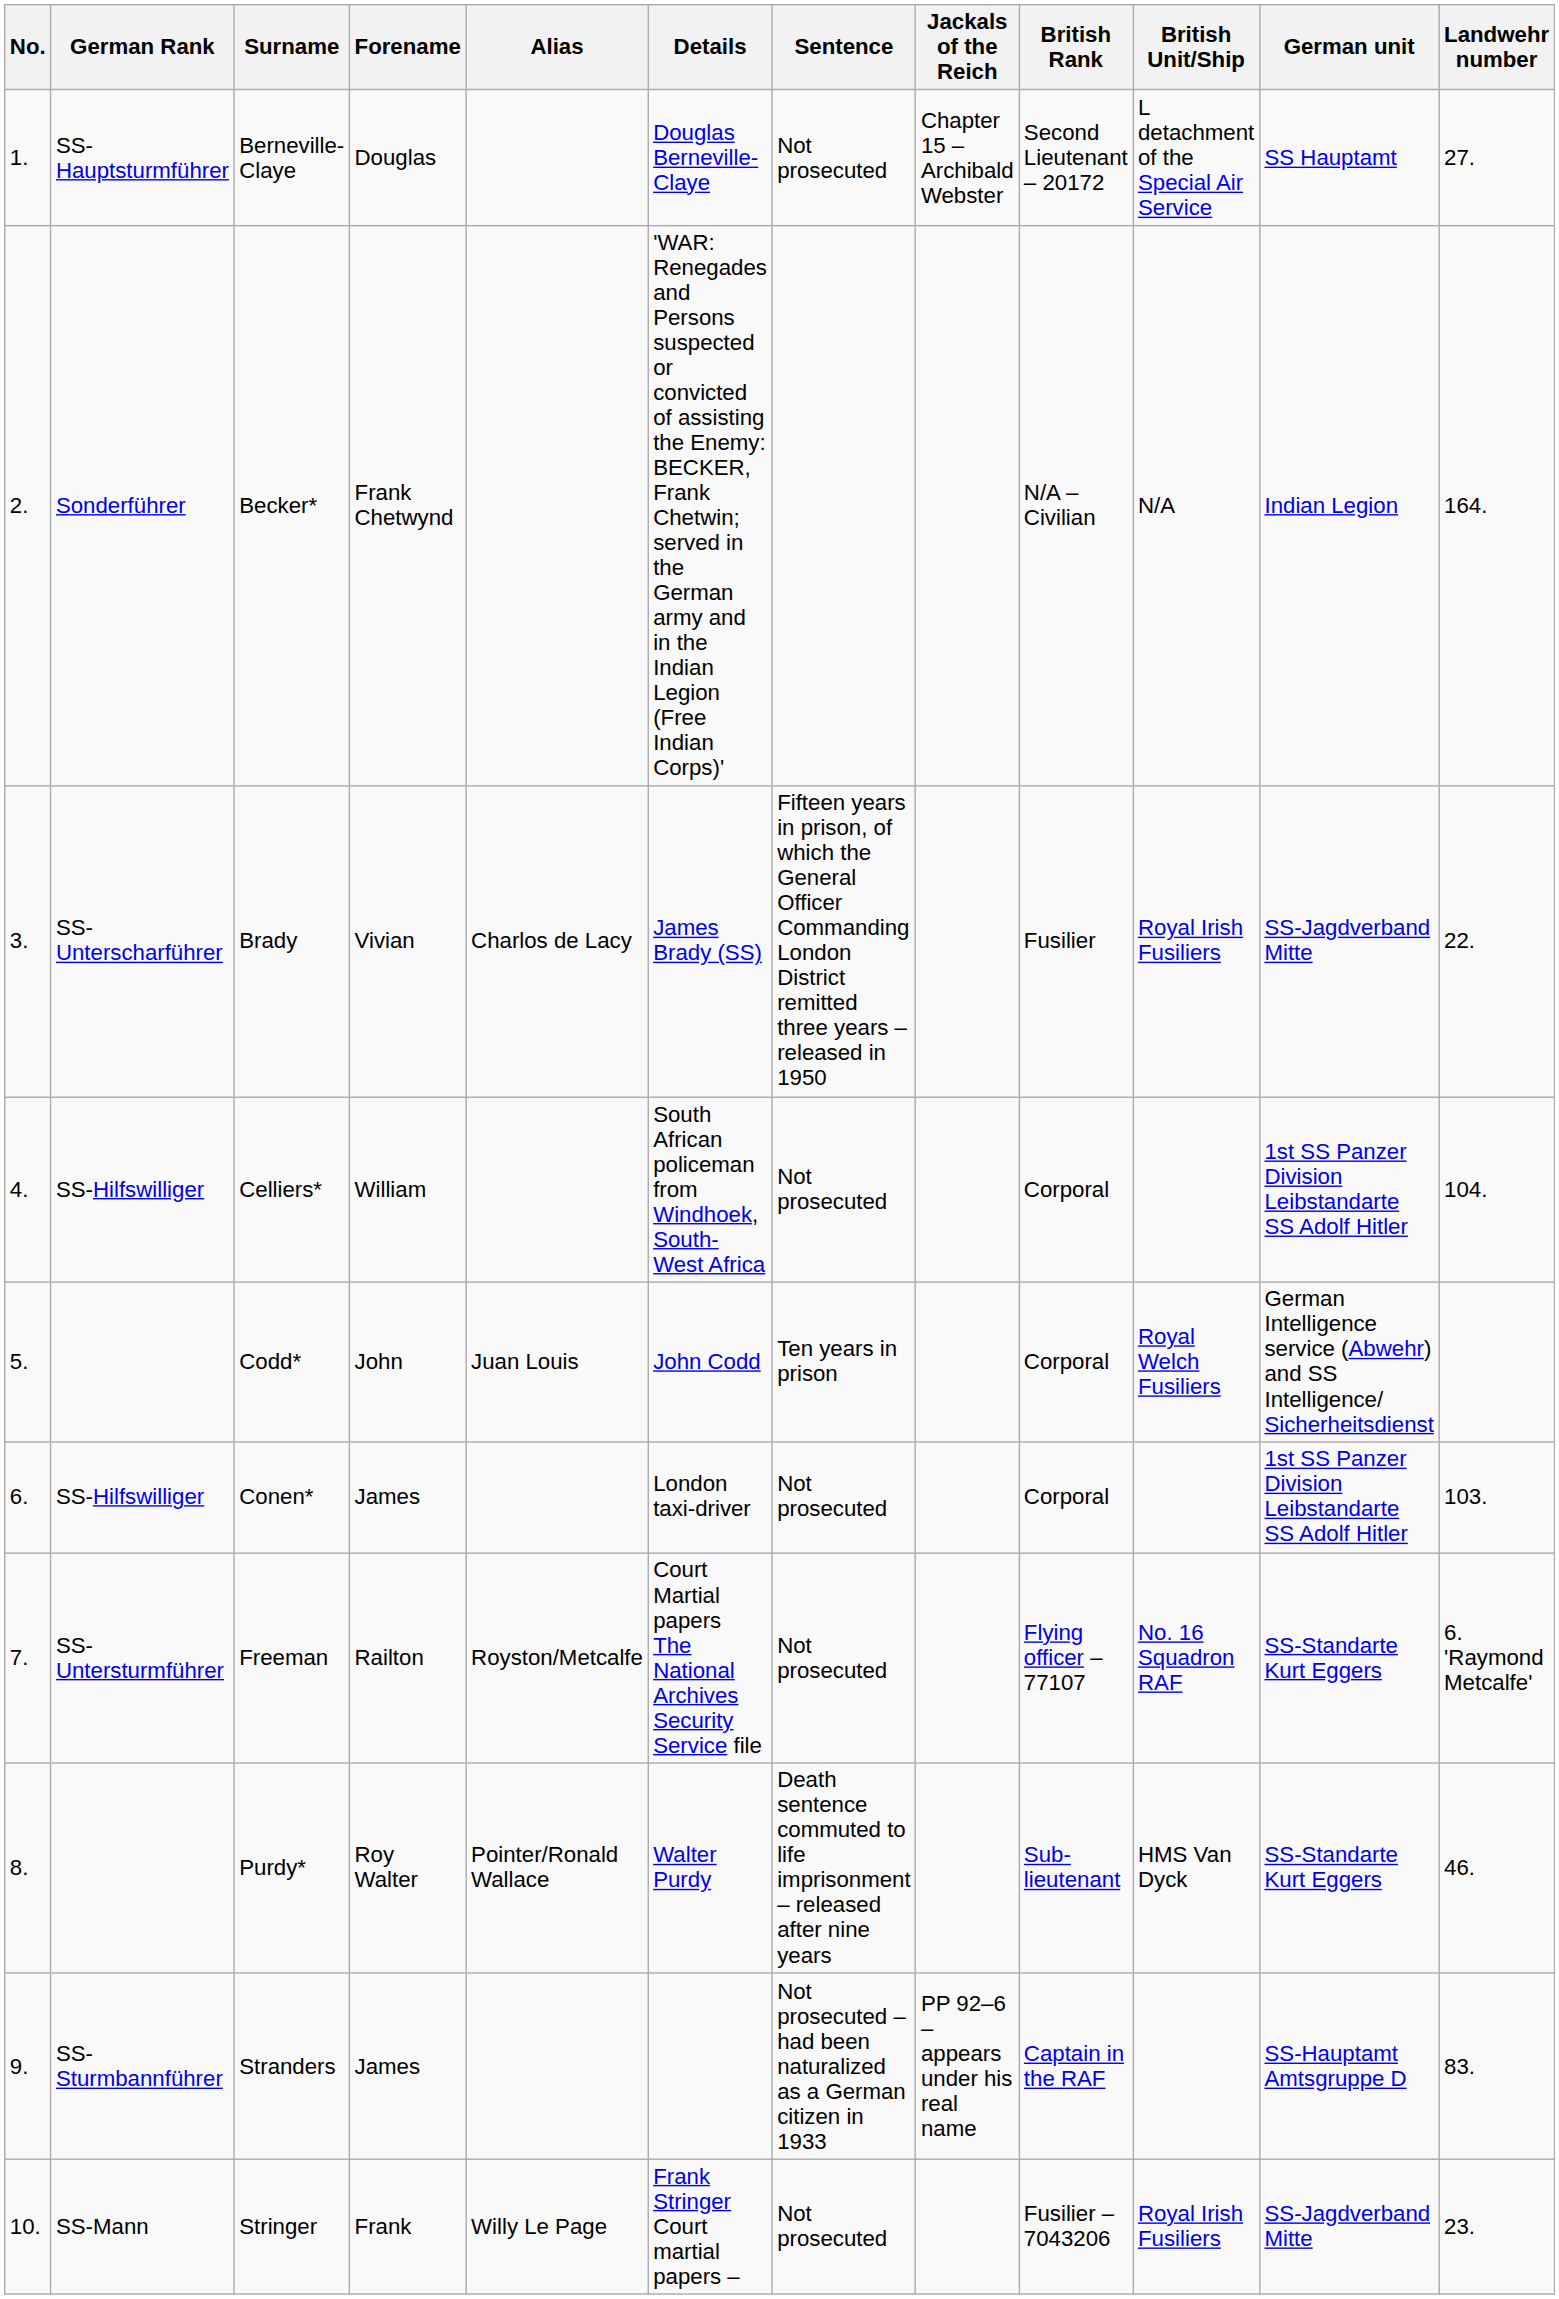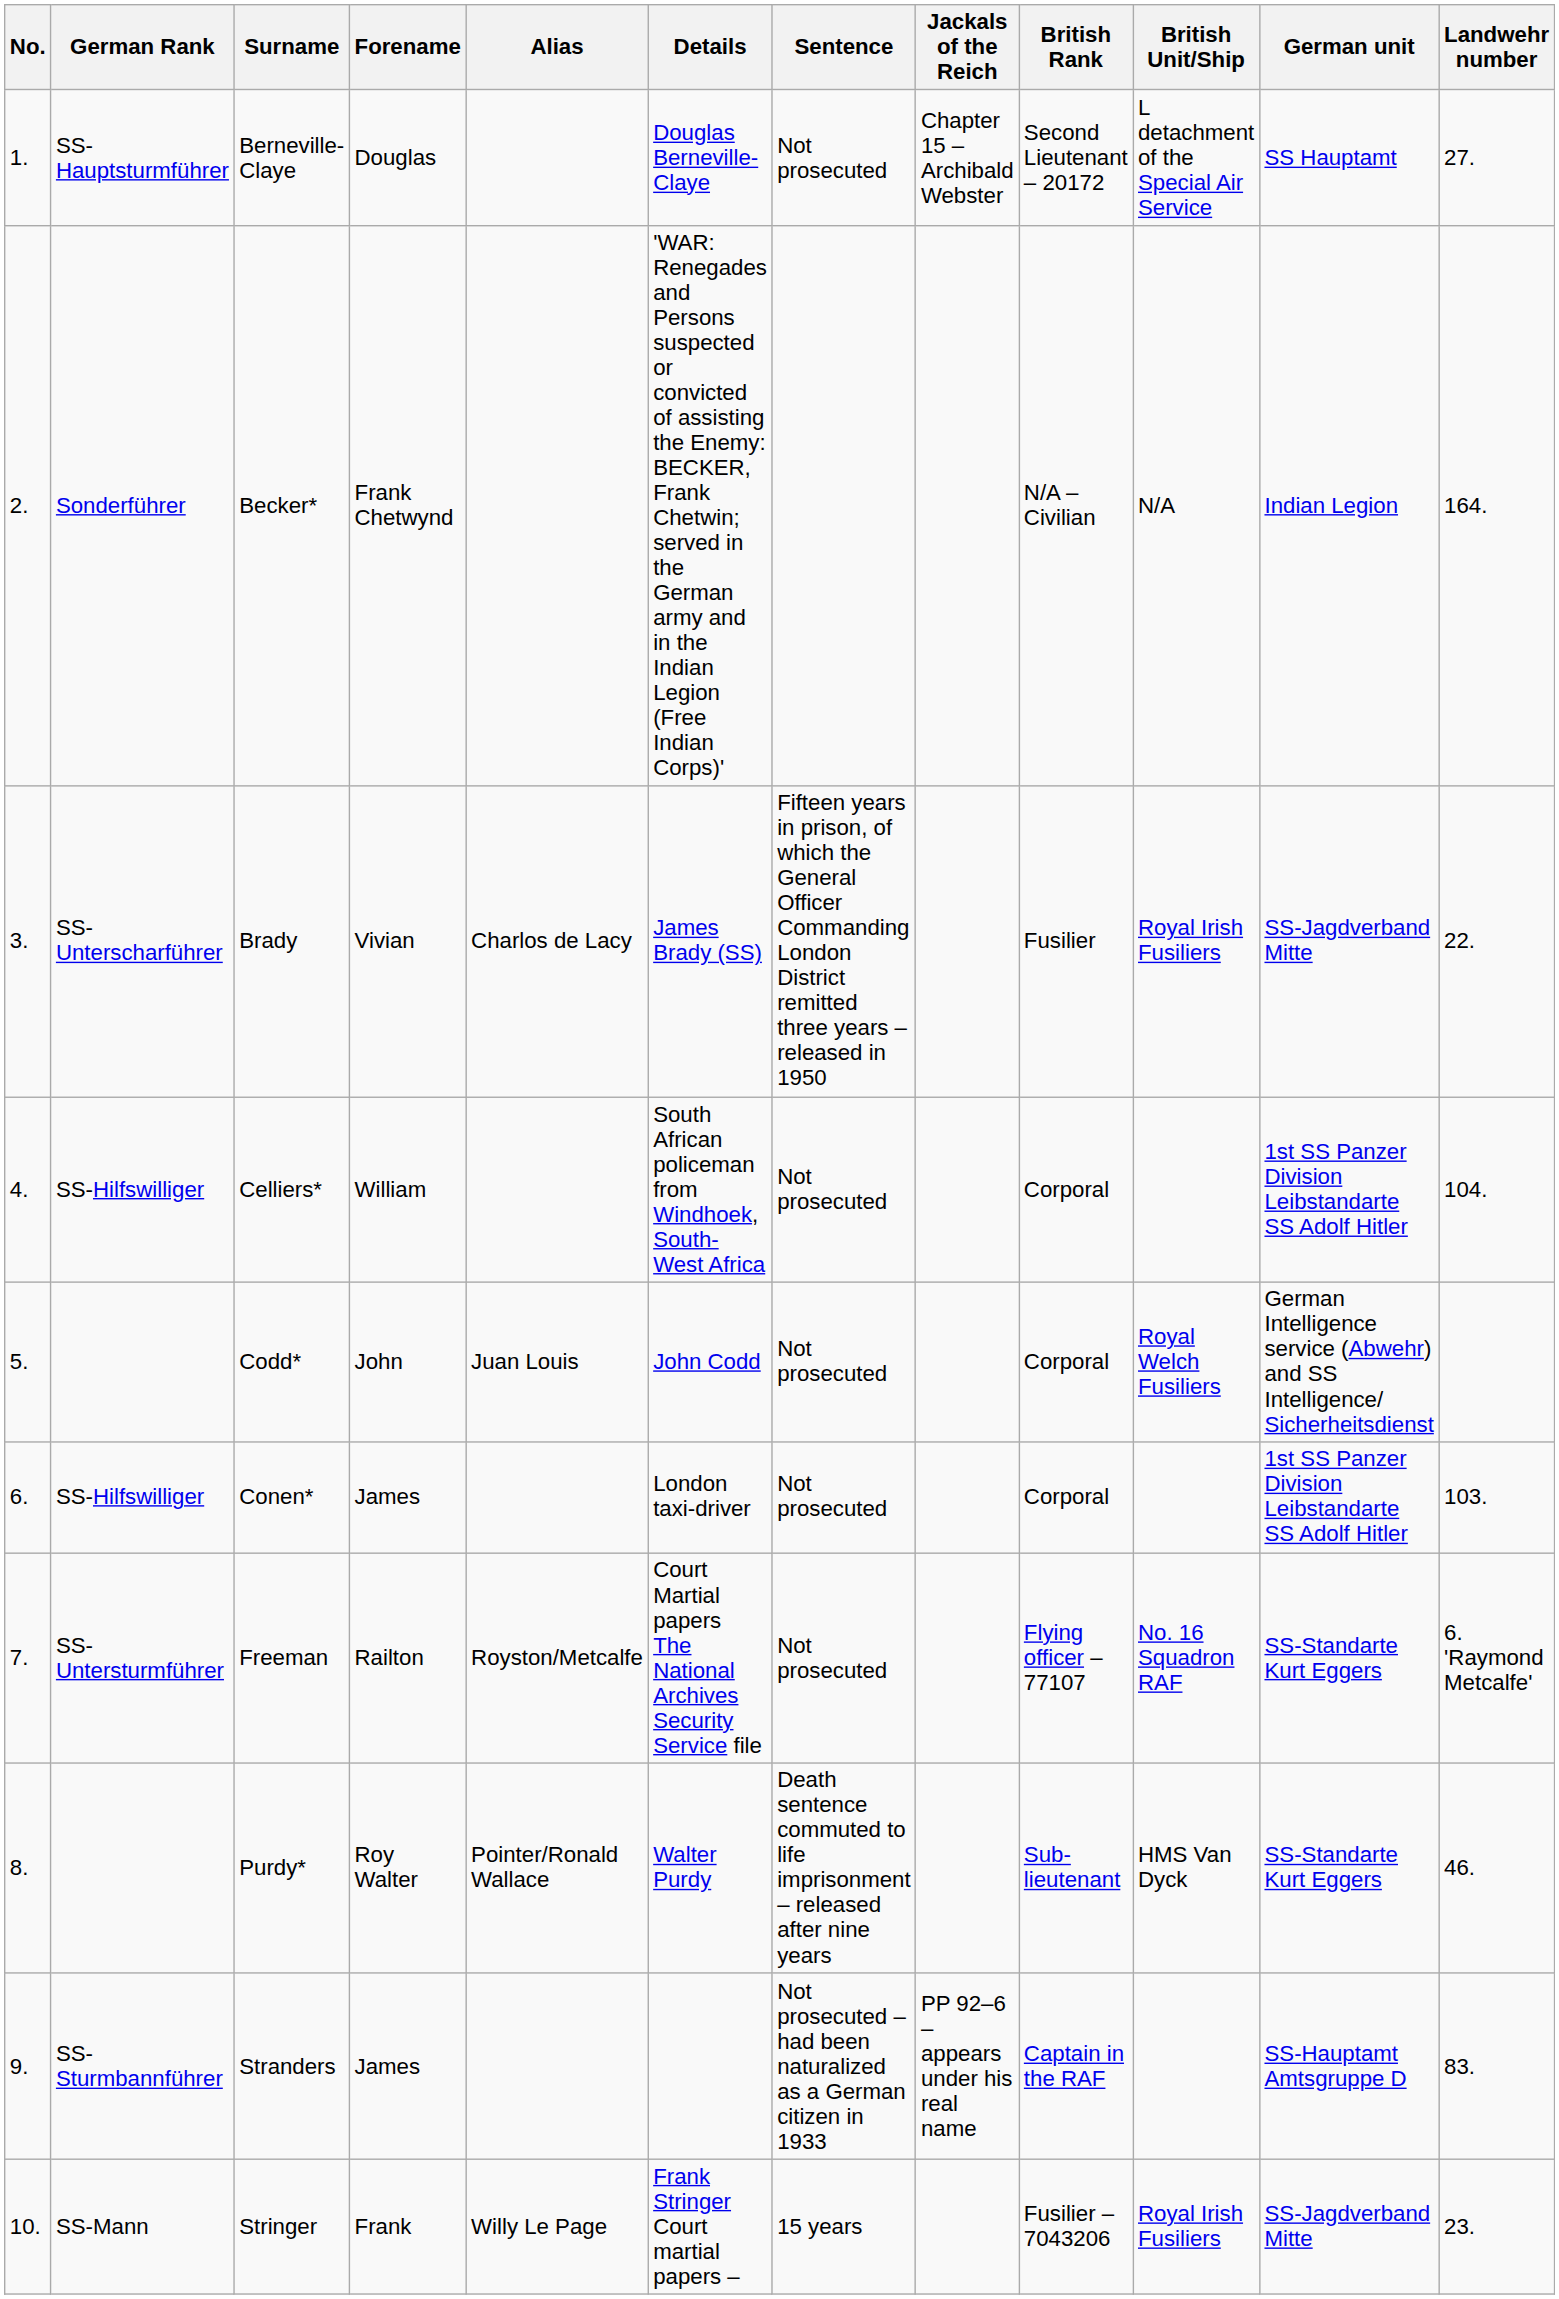 <table class="wikitable sortable">
 <tr>
 <th>No.</th>
 <th>German Rank</th>
 <th>Surname</th>
 <th>Forename</th>
 <th>Alias</th>
 <th>Details</th>
 <th>Sentence</th>
 <th>Jackals of the Reich</th>
 <th>British Rank</th>
 <th>British Unit/Ship</th>
 <th>German unit</th>
 <th>Landwehr number</th>
 </tr>
 <tr>
 <td>1.</td>
 <td>SS-<a href='#'>Hauptsturmführer</a></td>
 <td>Berneville-Claye</td>
 <td>Douglas</td>
 <td></td>
 <td><a href='#'>Douglas Berneville-Claye</a></td>
 <td>Not prosecuted</td>
 <td>Chapter 15 – Archibald Webster</td>
 <td>Second Lieutenant – 20172</td>
 <td>L detachment of the <a href='#'>Special Air Service</a></td>
 <td><a href='#'>SS Hauptamt</a></td>
 <td>27.</td>
 </tr>
 <tr>
 <td>2.</td>
 <td><a href='#'>Sonderführer</a></td>
 <td>Becker*</td>
 <td>Frank Chetwynd</td>
 <td></td>
 <td>'WAR: Renegades and Persons suspected or convicted of assisting the Enemy: BECKER, Frank Chetwin; served in the German army and in the Indian Legion (Free Indian Corps)' </td>
 <td></td>
 <td></td>
 <td>N/A – Civilian</td>
 <td>N/A</td>
 <td><a href='#'>Indian Legion</a></td>
 <td>164.</td>
 </tr>
 <tr>
 <td>3.</td>
 <td>SS-<a href='#'>Unterscharführer</a></td>
 <td>Brady</td>
 <td>Vivian</td>
 <td>Charlos de Lacy</td>
 <td><a href='#'>James Brady (SS)</a></td>
 <td>Fifteen years in prison, of which the General Officer Commanding London District remitted three years – released in 1950</td>
 <td></td>
 <td>Fusilier</td>
 <td><a href='#'>Royal Irish Fusiliers</a></td>
 <td><a href='#'>SS-Jagdverband Mitte</a></td>
 <td>22.</td>
 </tr>
 <tr>
 <td>4.</td>
 <td>SS-<a href='#'>Hilfswilliger</a></td>
 <td>Celliers*</td>
 <td>William</td>
 <td></td>
 <td>South African policeman from <a href='#'>Windhoek</a>, <a href='#'>South-West Africa</a></td>
 <td>Not prosecuted</td>
 <td></td>
 <td>Corporal</td>
 <td></td>
 <td><a href='#'>1st SS Panzer Division Leibstandarte SS Adolf Hitler</a></td>
 <td>104.</td>
 </tr>
 <tr>
 <td>5.</td>
 <td></td>
 <td>Codd*</td>
 <td>John</td>
 <td>Juan Louis</td>
 <td><a href='#'>John Codd</a></td>
-<td>Ten years in prison</td>
+<td>Not prosecuted</td>
 <td></td>
 <td>Corporal</td>
 <td><a href='#'>Royal Welch Fusiliers</a></td>
 <td>German Intelligence service (<a href='#'>Abwehr</a>) and SS Intelligence/ <a href='#'>Sicherheitsdienst</a></td>
 <td></td>
 </tr>
 <tr>
 <td>6.</td>
 <td>SS-<a href='#'>Hilfswilliger</a></td>
 <td>Conen*</td>
 <td>James</td>
 <td></td>
 <td>London taxi-driver</td>
 <td>Not prosecuted</td>
 <td></td>
 <td>Corporal</td>
 <td></td>
 <td><a href='#'>1st SS Panzer Division Leibstandarte SS Adolf Hitler</a></td>
 <td>103.</td>
 </tr>
 <tr>
 <td>7.</td>
 <td>SS-<a href='#'>Untersturmführer</a></td>
 <td>Freeman</td>
 <td>Railton</td>
 <td>Royston/Metcalfe</td>
 <td>Court Martial papers  <br> <a href='#'>The National Archives</a> <a href='#'>Security Service</a> file </td>
 <td>Not prosecuted</td>
 <td></td>
 <td><a href='#'>Flying officer</a> – 77107</td>
 <td><a href='#'>No. 16 Squadron RAF</a></td>
 <td><a href='#'>SS-Standarte Kurt Eggers</a></td>
 <td>6. 'Raymond Metcalfe'</td>
 </tr>
 <tr>
 <td>8.</td>
 <td></td>
 <td>Purdy*</td>
 <td>Roy Walter</td>
 <td>Pointer/Ronald Wallace</td>
 <td><a href='#'>Walter Purdy</a></td>
 <td>Death sentence commuted to life imprisonment – released after nine years</td>
 <td></td>
 <td><a href='#'>Sub-lieutenant</a></td>
 <td>HMS Van Dyck</td>
 <td><a href='#'>SS-Standarte Kurt Eggers</a></td>
 <td>46.</td>
 </tr>
 <tr>
 <td>9.</td>
 <td>SS-<a href='#'>Sturmbannführer</a></td>
 <td>Stranders</td>
 <td>James</td>
 <td></td>
 <td></td>
 <td>Not prosecuted – had been naturalized as a German citizen in 1933</td>
 <td>PP 92–6 – appears under his real name</td>
 <td><a href='#'>Captain in the RAF</a></td>
 <td></td>
 <td><a href='#'>SS-Hauptamt</a> <a href='#'>Amtsgruppe D</a></td>
 <td>83.</td>
 </tr>
 <tr>
 <td>10.</td>
 <td>SS-Mann</td>
 <td>Stringer</td>
 <td>Frank</td>
 <td>Willy Le Page</td>
 <td><a href='#'>Frank Stringer</a> Court martial papers – </td>
-<td>Not prosecuted</td>
+<td>15 years</td>
 <td></td>
 <td>Fusilier – 7043206</td>
 <td><a href='#'>Royal Irish Fusiliers</a></td>
 <td><a href='#'>SS-Jagdverband Mitte</a></td>
 <td>23.</td>
 </tr>
 </table>
